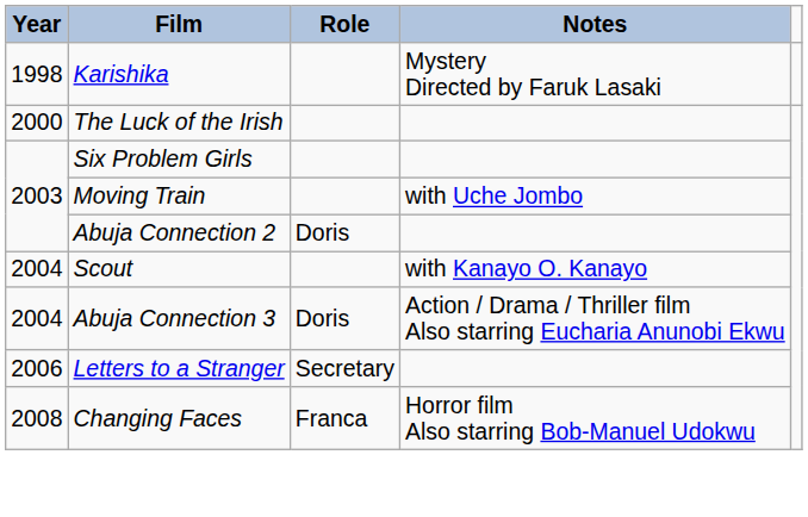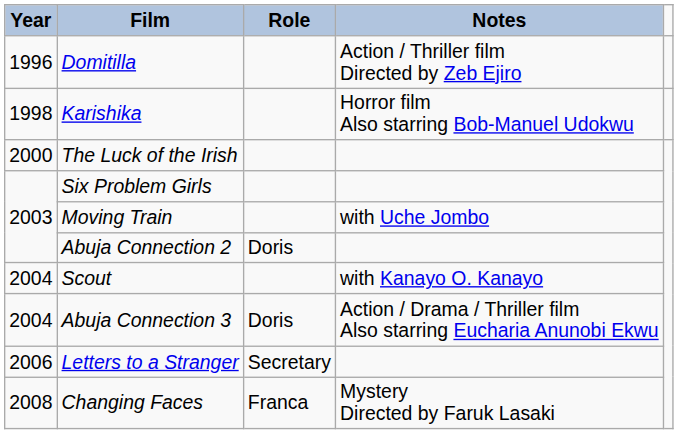 <table class="wikitable" style="font-size:90%;">
 <tr>
 <th style="background:#B0C4DE;">Year</th>
 <th style="background:#B0C4DE;">Film</th>
 <th style="background:#B0C4DE;">Role</th>
 <th style="background:#B0C4DE;">Notes</th>
 </tr>
 <tr>
+<td>1996</td>
+<td><em><a href='#'>Domitilla</a></em></td>
+<td></td>
+<td>Action / Thriller film<br>Directed by <a href='#'>Zeb Ejiro</a></td>
+<td></td>
+</tr>
+<tr>
 <td>1998</td>
 <td><em><a href='#'>Karishika</a></em></td>
 <td></td>
-<td>Mystery<br>Directed by Faruk Lasaki</td>
+<td>Horror film<br>Also starring <a href='#'>Bob-Manuel Udokwu</a></td>
 <td></td>
 </tr>
 <tr>
 <td>2000</td>
 <td><em>The Luck of the Irish</em></td>
 <td></td>
 <td></td>
 </tr>
 <tr>
 <td rowspan="3">2003</td>
 <td><em>Six Problem Girls</em></td>
 <td></td>
 <td></td>
 </tr>
 <tr>
 <td><em>Moving Train</em></td>
 <td></td>
 <td>with <a href='#'>Uche Jombo</a></td>
 </tr>
 <tr>
 <td><em>Abuja Connection 2</em></td>
 <td>Doris</td>
 <td></td>
 </tr>
 <tr>
 <td>2004</td>
 <td><em>Scout</em></td>
 <td></td>
 <td>with <a href='#'>Kanayo O. Kanayo</a></td>
 </tr>
 <tr>
 <td>2004</td>
 <td><em>Abuja Connection 3</em></td>
 <td>Doris</td>
 <td>Action / Drama / Thriller film<br>Also starring <a href='#'>Eucharia Anunobi Ekwu</a></td>
 </tr>
 <tr>
 <td>2006</td>
 <td><em><a href='#'>Letters to a Stranger</a></em></td>
 <td>Secretary</td>
 <td></td>
 </tr>
 <tr>
 <td>2008</td>
 <td><em>Changing Faces</em></td>
 <td>Franca</td>
-<td>Horror film<br>Also starring <a href='#'>Bob-Manuel Udokwu</a></td>
+<td>Mystery<br>Directed by Faruk Lasaki</td>
 </tr>
 </table>
